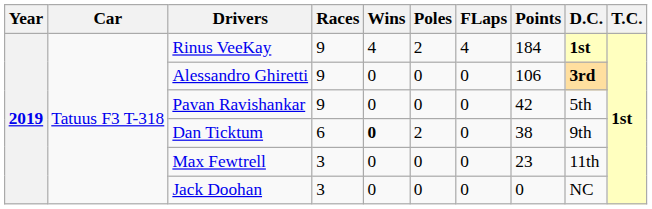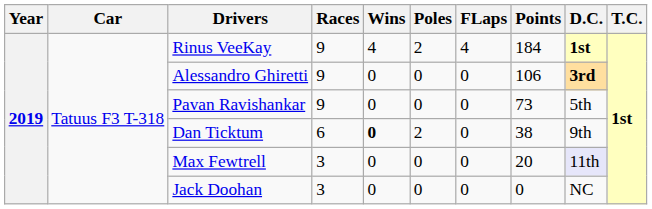 <table class="wikitable" style="font-size:90%">
 <tr>
 <th>Year</th>
 <th>Car</th>
 <th>Drivers</th>
 <th>Races</th>
 <th>Wins</th>
 <th>Poles</th>
 <th>FLaps</th>
 <th>Points</th>
 <th>D.C.</th>
 <th>T.C.</th>
 </tr>
 <tr>
 <th rowspan="6"><a href='#'>2019</a></th>
 <td rowspan=6><a href='#'>Tatuus F3 T-318</a></td>
 <td> <a href='#'>Rinus VeeKay</a></td>
 <td>9</td>
 <td>4</td>
 <td>2</td>
 <td>4</td>
 <td>184</td>
 <td style="background:#FFFFBF;"><strong>1st</strong></td>
 <td rowspan=6 style="background:#FFFFBF;"><strong>1st</strong></td>
 </tr>
 <tr>
 <td> <a href='#'>Alessandro Ghiretti</a></td>
 <td>9</td>
 <td>0</td>
 <td>0</td>
 <td>0</td>
 <td>106</td>
 <td style="background:#FFDF9F;"><strong>3rd</strong></td>
 </tr>
 <tr>
 <td> <a href='#'>Pavan Ravishankar</a></td>
 <td>9</td>
 <td>0</td>
 <td>0</td>
 <td>0</td>
-<td>42</td>
+<td>73</td>
 <td>5th</td>
 </tr>
 <tr>
 <td> <a href='#'>Dan Ticktum</a></td>
 <td>6</td>
 <td><strong>0</strong></td>
 <td>2</td>
 <td>0</td>
 <td>38</td>
 <td>9th</td>
 </tr>
 <tr>
 <td> <a href='#'>Max Fewtrell</a></td>
 <td>3</td>
 <td>0</td>
 <td>0</td>
 <td>0</td>
-<td>23</td>
-<td>11th</td>
+<td>20</td>
+<td style="background: lavender;">11th</td>
 </tr>
 <tr>
 <td> <a href='#'>Jack Doohan</a></td>
 <td>3</td>
 <td>0</td>
 <td>0</td>
 <td>0</td>
 <td>0</td>
 <td>NC</td>
 </tr>
 </table>
